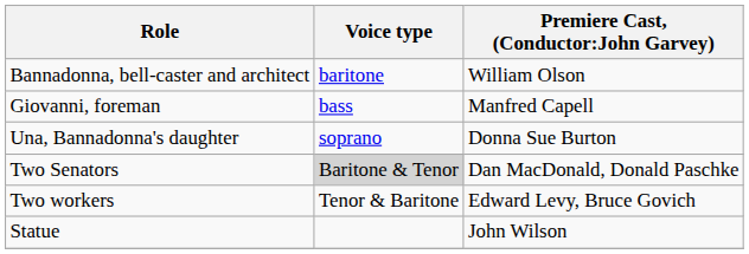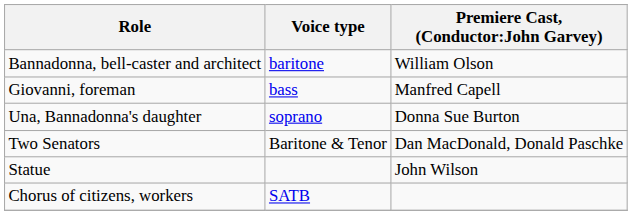 <table class="wikitable">
 <tr>
 <th>Role </th>
 <th>Voice type</th>
 <th>Premiere Cast, <br>(Conductor:John Garvey)</th>
 </tr>
 <tr>
 <td>Bannadonna, bell-caster and architect</td>
 <td><a href='#'>baritone</a></td>
 <td>William Olson</td>
 </tr>
 <tr>
 <td>Giovanni, foreman</td>
 <td><a href='#'>bass</a></td>
 <td>Manfred Capell</td>
 </tr>
 <tr>
 <td>Una, Bannadonna's daughter</td>
 <td><a href='#'>soprano</a></td>
 <td>Donna Sue Burton</td>
 </tr>
 <tr>
 <td>Two Senators</td>
-<td style="background: lightgrey;">Baritone & Tenor</td>
+<td>Baritone & Tenor</td>
 <td>Dan MacDonald,  Donald Paschke</td>
-</tr>
-<tr>
-<td>Two workers</td>
-<td>Tenor & Baritone</td>
-<td>Edward Levy, Bruce Govich</td>
 </tr>
 <tr>
 <td>Statue</td>
 <td></td>
 <td>John Wilson</td>
 </tr>
 <tr>
+<td>Chorus of citizens, workers</td>
+<td><a href='#'>SATB</a></td>
+<td></td>
+</tr>
+<tr>
 </tr>
 </table>
